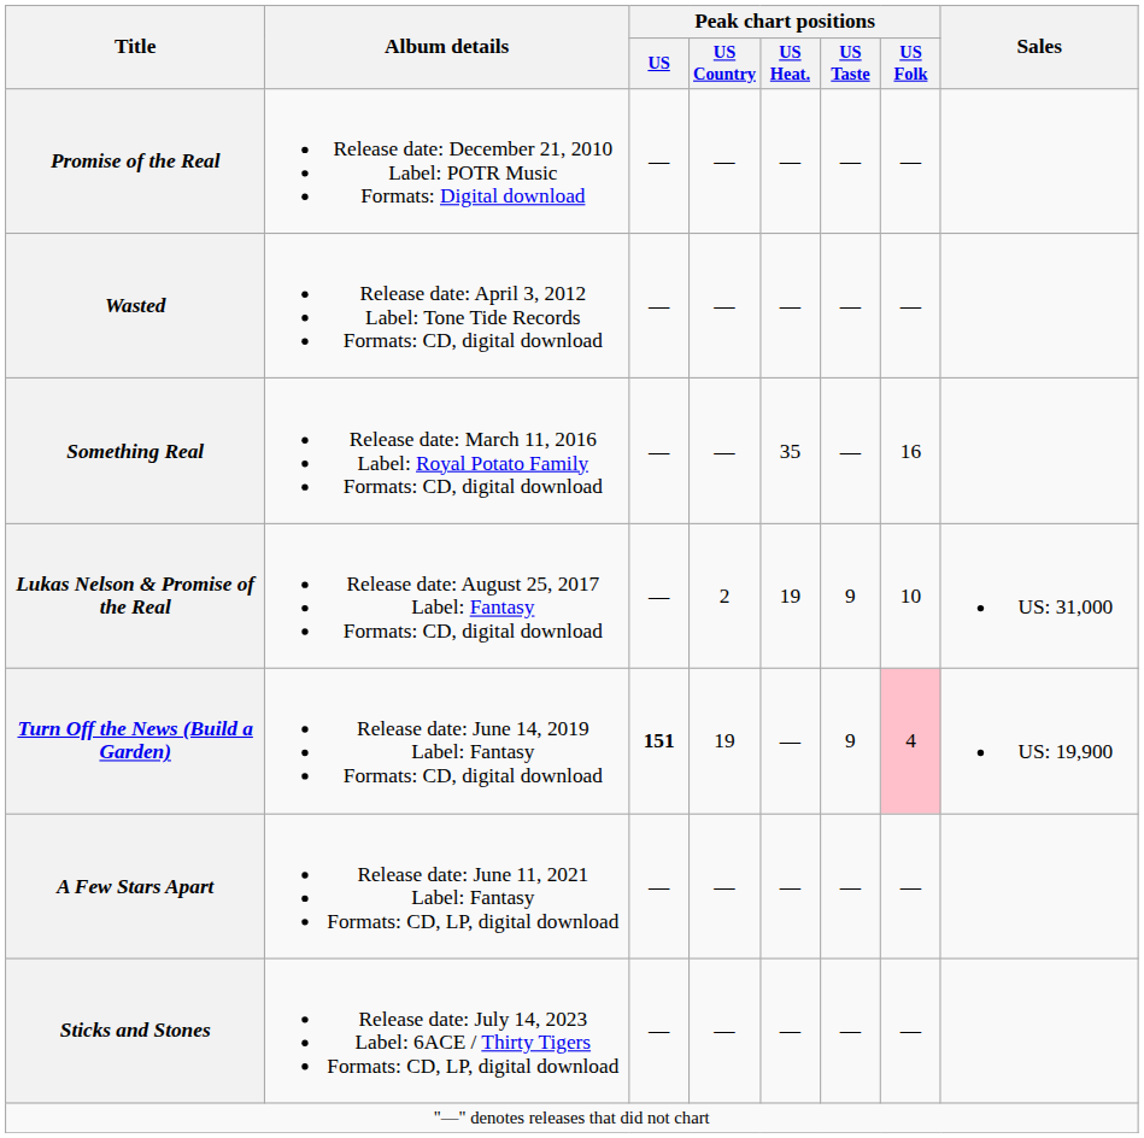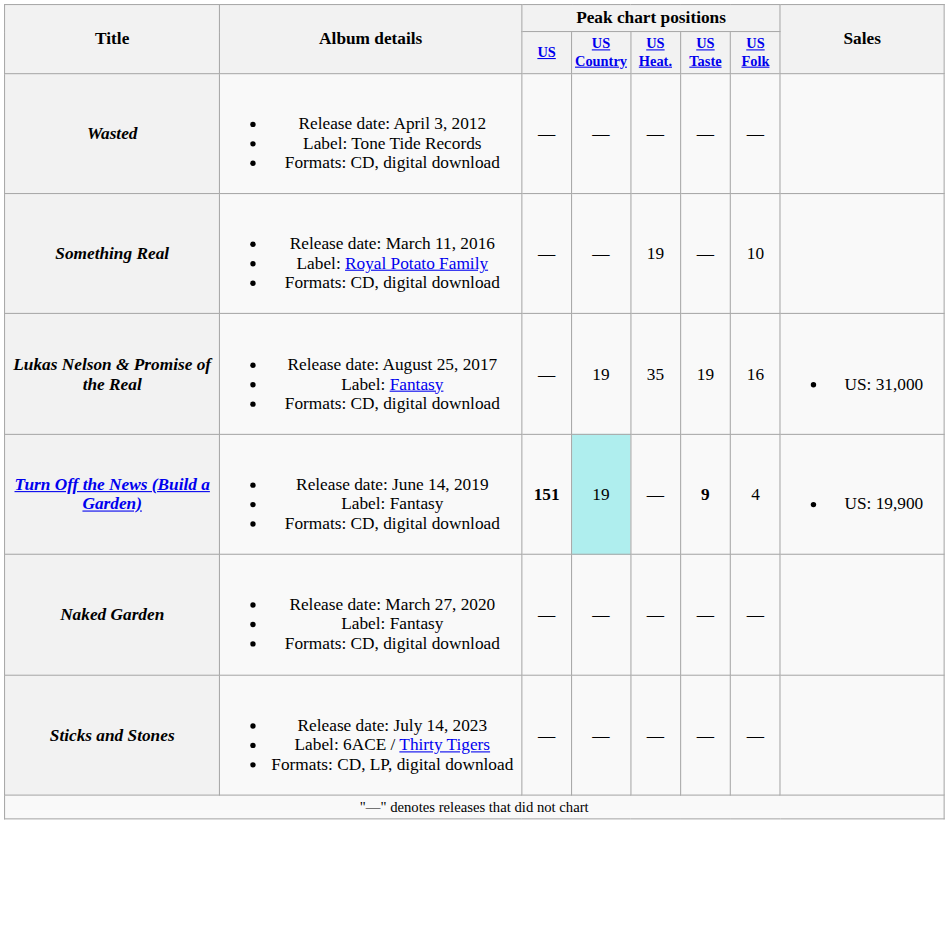 <table class="wikitable plainrowheaders" style="text-align:center;">
 <tr>
 <th scope="col" rowspan="2" style="width:12em;">Title</th>
 <th scope="col" rowspan="2" style="width:17em;">Album details</th>
 <th scope="col" colspan="5">Peak chart positions</th>
 <th scope="col" rowspan="2" style="width:9em;">Sales</th>
 </tr>
 <tr style="font-size:smaller;">
 <th scope="col" width="40"><a href='#'>US</a><br></th>
 <th scope="col" width="40"><a href='#'>US<br>Country</a><br></th>
 <th scope="col" width="40"><a href='#'>US<br>Heat.</a><br></th>
 <th scope="col" width="40"><a href='#'>US<br>Taste</a><br></th>
 <th scope="col" width="40"><a href='#'>US<br>Folk</a><br></th>
-</tr>
-<tr>
-<th scope="row"><em>Promise of the Real</em></th>
-<td><br><ul><li>Release date: December 21, 2010</li><li>Label: POTR Music</li><li>Formats: <a href='#'>Digital download</a></li></ul></td>
-<td>—</td>
-<td>—</td>
-<td>—</td>
-<td>—</td>
-<td>—</td>
-<td></td>
 </tr>
 <tr>
 <th scope="row"><em>Wasted</em></th>
 <td><br><ul><li>Release date: April 3, 2012</li><li>Label: Tone Tide Records</li><li>Formats: CD, digital download</li></ul></td>
 <td>—</td>
 <td>—</td>
 <td>—</td>
 <td>—</td>
 <td>—</td>
 <td></td>
 </tr>
 <tr>
 <th scope="row"><em>Something Real</em></th>
 <td><br><ul><li>Release date: March 11, 2016</li><li>Label: <a href='#'>Royal Potato Family</a></li><li>Formats: CD, digital download</li></ul></td>
 <td>—</td>
 <td>—</td>
-<td>35</td>
+<td>19</td>
 <td>—</td>
-<td>16</td>
+<td>10</td>
 <td></td>
 </tr>
 <tr>
 <th scope="row"><em>Lukas Nelson & Promise of the Real</em></th>
 <td><br><ul><li>Release date: August 25, 2017</li><li>Label: <a href='#'>Fantasy</a></li><li>Formats: CD, digital download</li></ul></td>
 <td>—</td>
-<td>2</td>
 <td>19</td>
-<td>9</td>
-<td>10</td>
+<td>35</td>
+<td>19</td>
+<td>16</td>
 <td><br><ul><li>US: 31,000</li></ul></td>
 </tr>
 <tr>
 <th scope="row"><em><a href='#'>Turn Off the News (Build a Garden)</a></em></th>
 <td><br><ul><li>Release date: June 14, 2019</li><li>Label: Fantasy</li><li>Formats: CD, digital download</li></ul></td>
 <td><strong>151</strong></td>
-<td>19</td>
+<td style="background: paleturquoise;">19</td>
 <td>—</td>
-<td>9</td>
-<td style="background: pink;">4</td>
+<td><strong>9</strong></td>
+<td>4</td>
 <td><br><ul><li>US: 19,900</li></ul></td>
 </tr>
 <tr>
-<th scope="row"><em>A Few Stars Apart</em></th>
-<td><br><ul><li>Release date: June 11, 2021</li><li>Label: Fantasy</li><li>Formats: CD, LP, digital download</li></ul></td>
+<th scope="row"><em>Naked Garden</em></th>
+<td><br><ul><li>Release date: March 27, 2020</li><li>Label: Fantasy</li><li>Formats: CD, digital download</li></ul></td>
 <td>—</td>
 <td>—</td>
 <td>—</td>
 <td>—</td>
 <td>—</td>
 <td></td>
 </tr>
 <tr>
 <th scope="row"><em>Sticks and Stones</em></th>
 <td><br><ul><li>Release date: July 14, 2023</li><li>Label: 6ACE / <a href='#'>Thirty Tigers</a></li><li>Formats: CD, LP, digital download</li></ul></td>
 <td>—</td>
 <td>—</td>
 <td>—</td>
 <td>—</td>
 <td>—</td>
 <td></td>
 </tr>
 <tr>
 <td colspan="8" style="font-size:85%">"—" denotes releases that did not chart</td>
 </tr>
 </table>
